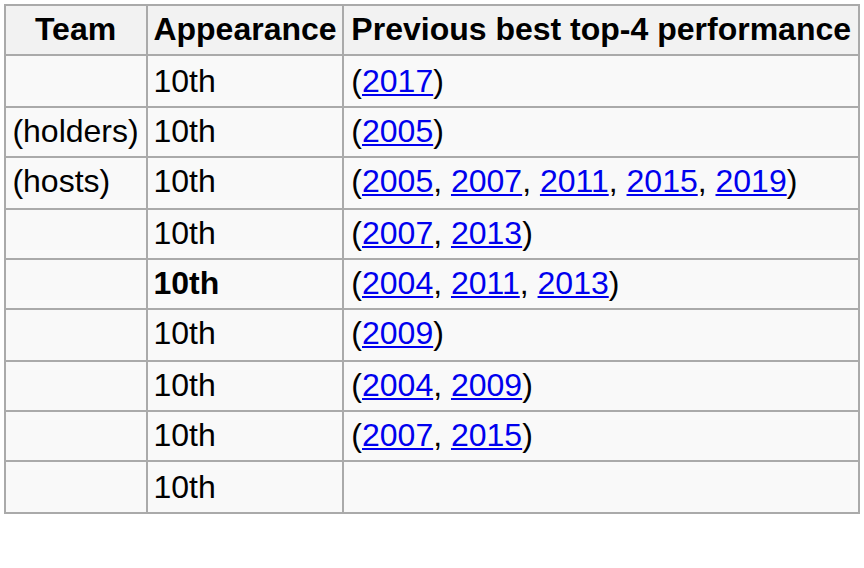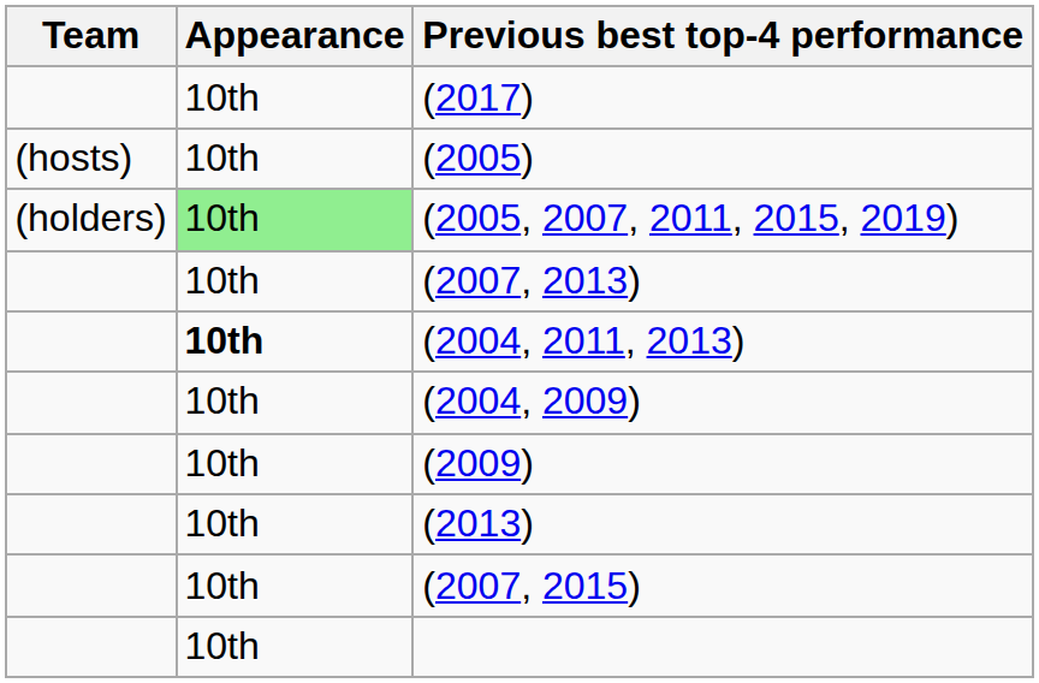 <table class="wikitable sortable" style="text-align: left;">
 <tr>
 <th>Team</th>
 <th data-sort-type="number">Appearance</th>
 <th>Previous best top-4 performance</th>
 </tr>
 <tr>
 <td></td>
 <td>10th</td>
 <td> (<a href='#'>2017</a>)</td>
 </tr>
 <tr>
-<td> (holders)</td>
+<td> (hosts)</td>
 <td>10th</td>
 <td> (<a href='#'>2005</a>)</td>
 </tr>
 <tr>
-<td> (hosts)</td>
-<td>10th</td>
+<td> (holders)</td>
+<td style="background: lightgreen;">10th</td>
 <td> (<a href='#'>2005</a>, <a href='#'>2007</a>, <a href='#'>2011</a>, <a href='#'>2015</a>, <a href='#'>2019</a>)</td>
 </tr>
 <tr>
 <td></td>
 <td>10th</td>
 <td> (<a href='#'>2007</a>, <a href='#'>2013</a>)</td>
 </tr>
 <tr>
 <td></td>
 <td><strong>10th</strong></td>
 <td> (<a href='#'>2004</a>, <a href='#'>2011</a>, <a href='#'>2013</a>)</td>
 </tr>
 <tr>
 <td></td>
 <td>10th</td>
+<td> (<a href='#'>2004</a>, <a href='#'>2009</a>)</td>
+</tr>
+<tr>
+<td></td>
+<td>10th</td>
 <td> (<a href='#'>2009</a>)</td>
 </tr>
 <tr>
 <td></td>
 <td>10th</td>
-<td> (<a href='#'>2004</a>, <a href='#'>2009</a>)</td>
+<td> (<a href='#'>2013</a>)</td>
 </tr>
 <tr>
 <td></td>
 <td>10th</td>
 <td> (<a href='#'>2007</a>, <a href='#'>2015</a>)</td>
 </tr>
 <tr>
 <td></td>
 <td>10th</td>
 <td></td>
 </tr>
 </table>
